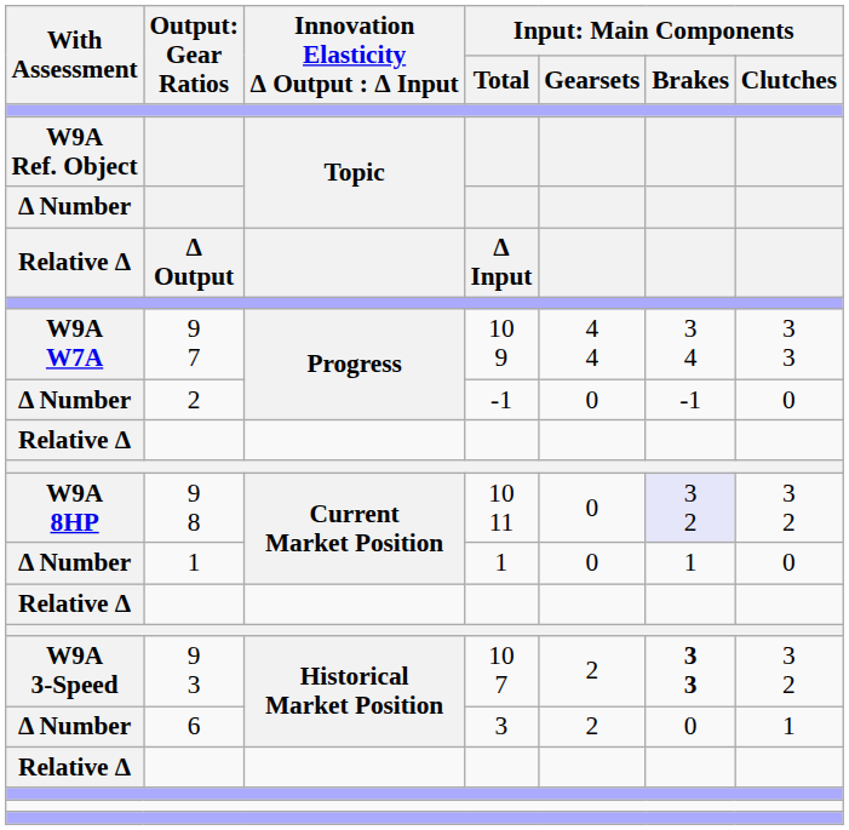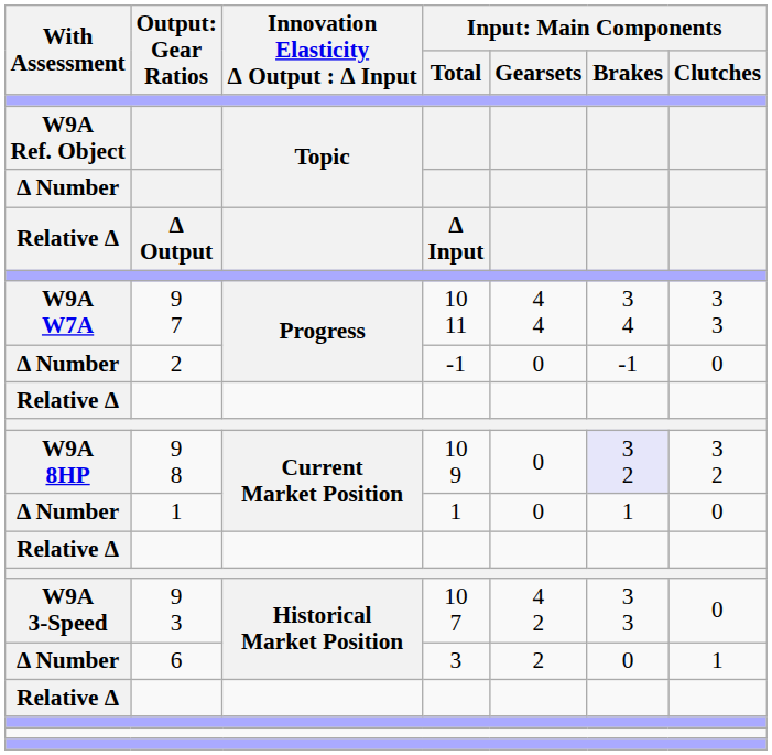 <table class="wikitable collapsible" style="width:10em; text-align:center">
 <tr>
 <th rowspan=2>With<br>Assessment</th>
 <th rowspan=2>Output:<br>Gear<br>Ratios</th>
 <th rowspan=2>Innovation<br><a href='#'>Elasticity</a><br>Δ Output : Δ Input</th>
 <th colspan=4>Input: Main Components</th>
 </tr>
 <tr>
 <th>Total</th>
 <th>Gearsets</th>
 <th>Brakes</th>
 <th>Clutches</th>
 </tr>
 <tr>
 <td colspan="7" style="background:#AAF;"></td>
 </tr>
 <tr>
 <th>W9A<br>Ref. Object</th>
 <th><br></th>
 <th rowspan=2>Topic</th>
 <th><br></th>
 <th><br></th>
 <th><br></th>
 <th><br></th>
 </tr>
 <tr>
 <th>Δ Number</th>
 <th></th>
 <th></th>
 <th></th>
 <th></th>
 <th></th>
 </tr>
 <tr>
 <th>Relative Δ</th>
 <th>Δ Output<br></th>
 <th><br></th>
 <th>Δ Input<br></th>
 <th></th>
 <th></th>
 <th></th>
 </tr>
 <tr>
 <td colspan="7" style="background:#AAF;"></td>
 </tr>
 <tr>
 <th>W9A<br><a href='#'>W7A</a></th>
 <td>9<br>7</td>
 <th rowspan=2>Progress</th>
-<td>10<br>9</td>
+<td>10<br>11</td>
 <td>4<br>4</td>
 <td>3<br>4</td>
 <td>3<br>3</td>
 </tr>
 <tr>
 <th>Δ Number</th>
 <td>2</td>
 <td>-1</td>
 <td>0</td>
 <td>-1</td>
 <td>0</td>
 </tr>
 <tr>
 <th>Relative Δ</th>
 <td><br></td>
 <td><strong></strong><br></td>
 <td><br></td>
 <td><br></td>
 <td><br></td>
 <td><br></td>
 </tr>
 <tr>
 <th colspan="7"></th>
 </tr>
 <tr>
 <th>W9A<br><a href='#'>8HP</a></th>
 <td>9<br>8</td>
 <th rowspan=2>Current<br>Market Position</th>
-<td>10<br>11</td>
+<td>10<br>9</td>
 <td>0</td>
 <td style="background: lavender;">3<br>2</td>
 <td>3<br>2</td>
 </tr>
 <tr>
 <th>Δ Number</th>
 <td>1</td>
 <td>1</td>
 <td>0</td>
 <td>1</td>
 <td>0</td>
 </tr>
 <tr>
 <th>Relative Δ</th>
 <td><br></td>
 <td></td>
 <td><br></td>
 <td><br></td>
 <td><br></td>
 <td><br></td>
 </tr>
 <tr>
 <th colspan="7"></th>
 </tr>
 <tr>
 <th>W9A<br>3-Speed</th>
 <td>9<br>3</td>
 <th rowspan=2>Historical<br>Market Position</th>
 <td>10<br>7</td>
-<td>2</td>
-<td><strong>3<br>3</strong></td>
-<td>3<br>2</td>
+<td>4<br>2</td>
+<td>3<br>3</td>
+<td>0</td>
 </tr>
 <tr>
 <th>Δ Number</th>
 <td>6</td>
 <td>3</td>
 <td>2</td>
 <td>0</td>
 <td>1</td>
 </tr>
 <tr>
 <th>Relative Δ</th>
 <td><br></td>
 <td><strong></strong><br></td>
 <td><br></td>
 <td><br></td>
 <td><br></td>
 <td><br></td>
 </tr>
 <tr>
 <td colspan="7" style="background:#AAF;"></td>
 </tr>
 <tr>
 <td colspan="7"></td>
 </tr>
 <tr>
 <td colspan="7" style="background:#AAF;"></td>
 </tr>
 </table>
